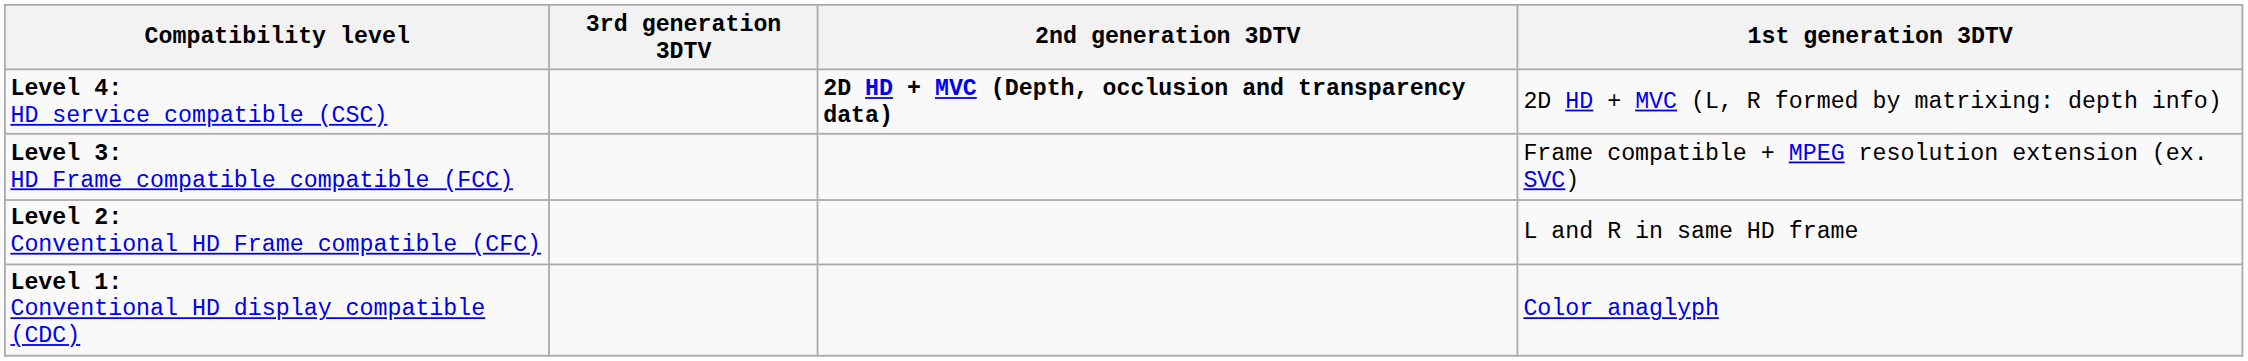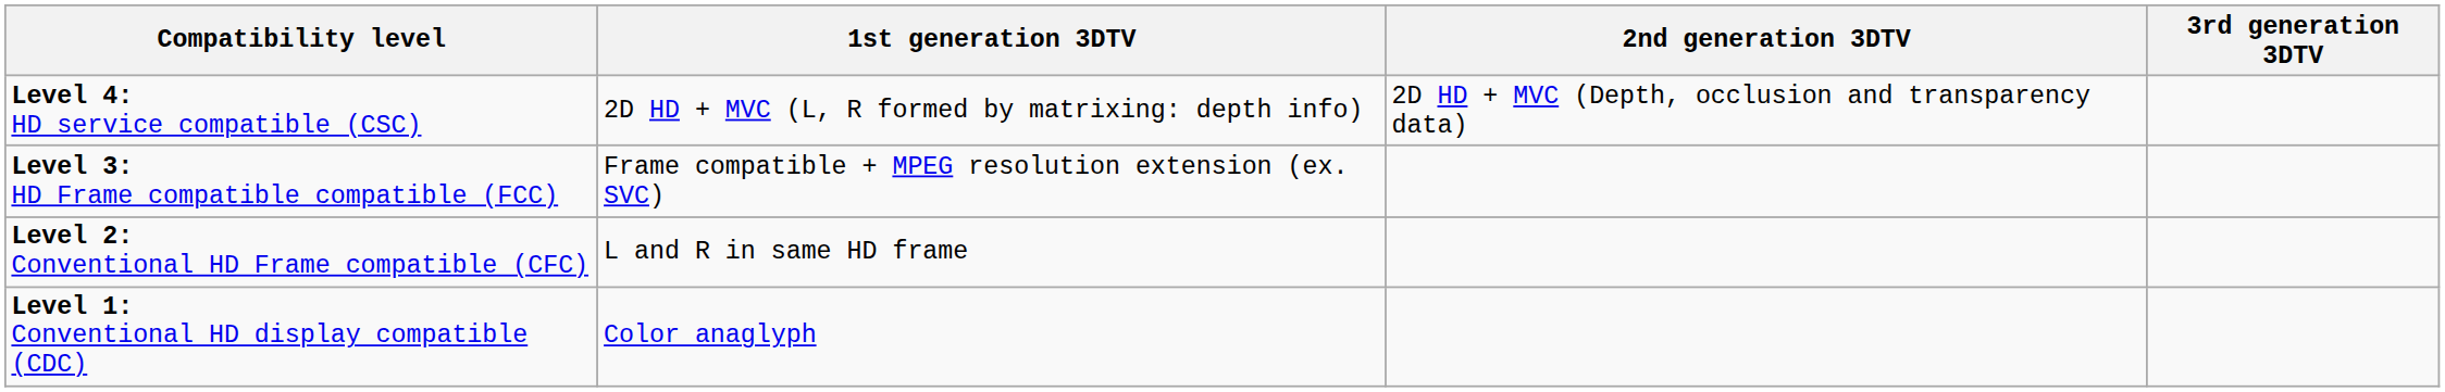 <table class="wikitable">
 <tr>
 <th>Compatibility level</th>
+<th>1st generation 3DTV</th>
+<th>2nd generation 3DTV</th>
 <th>3rd generation 3DTV</th>
-<th>2nd generation 3DTV</th>
-<th>1st generation 3DTV</th>
 </tr>
 <tr>
 <td><strong>Level 4:</strong><br><a href='#'>HD service compatible (CSC)</a></td>
+<td>2D <a href='#'>HD</a> + <a href='#'>MVC</a> (L, R formed by matrixing: depth info)</td>
+<td>2D <a href='#'>HD</a> + <a href='#'>MVC</a> (Depth, occlusion and transparency data)</td>
 <td></td>
-<td><strong>2D <a href='#'>HD</a> + <a href='#'>MVC</a> (Depth, occlusion and transparency data)</strong></td>
-<td>2D <a href='#'>HD</a> + <a href='#'>MVC</a> (L, R formed by matrixing: depth info)</td>
 </tr>
 <tr>
 <td><strong>Level 3:</strong><br><a href='#'>HD Frame compatible compatible (FCC)</a></td>
+<td>Frame compatible + <a href='#'>MPEG</a> resolution extension (ex. <a href='#'>SVC</a>)</td>
 <td></td>
 <td></td>
-<td>Frame compatible + <a href='#'>MPEG</a> resolution extension (ex. <a href='#'>SVC</a>)</td>
 </tr>
 <tr>
 <td><strong>Level 2:</strong><br><a href='#'>Conventional HD Frame compatible (CFC)</a></td>
+<td>L and R in same HD frame</td>
 <td></td>
 <td></td>
-<td>L and R in same HD frame</td>
 </tr>
 <tr>
 <td><strong>Level 1:</strong><br><a href='#'>Conventional HD display compatible (CDC)</a></td>
+<td><a href='#'>Color anaglyph</a></td>
 <td></td>
 <td></td>
-<td><a href='#'>Color anaglyph</a></td>
 </tr>
 </table>
